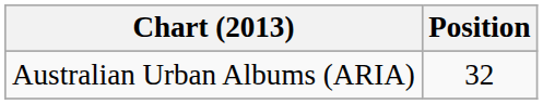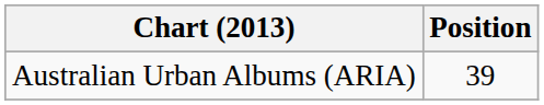 <table class="wikitable sortable">
 <tr>
 <th scope="col">Chart (2013)</th>
 <th scope="col">Position</th>
 </tr>
 <tr>
 <td>Australian Urban Albums (ARIA)</td>
-<td style="text-align:center;">32</td>
+<td style="text-align:center;">39</td>
 </tr>
 </table>
